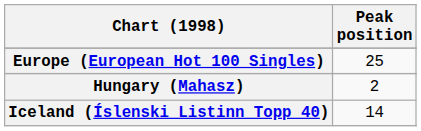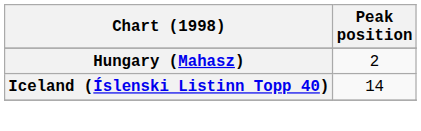 <table class="wikitable sortable plainrowheaders" style="text-align:center">
 <tr>
 <th scope="col">Chart (1998)</th>
 <th scope="col">Peak<br>position</th>
 </tr>
 <tr>
 </tr>
 <tr>
 </tr>
 <tr>
 </tr>
 <tr>
-</tr>
-<tr>
-<th scope="row">Europe (<a href='#'>European Hot 100 Singles</a>)</th>
-<td>25</td>
 </tr>
 <tr>
 </tr>
 <tr>
 </tr>
 <tr>
 </tr>
 <tr>
 <th scope="row">Hungary (<a href='#'>Mahasz</a>)</th>
 <td>2</td>
 </tr>
 <tr>
 <th scope="row">Iceland (<a href='#'>Íslenski Listinn Topp 40</a>)</th>
 <td>14</td>
 </tr>
 <tr>
 </tr>
 <tr>
 </tr>
 <tr>
 </tr>
 <tr>
 </tr>
 <tr>
 </tr>
 <tr>
 </tr>
 <tr>
 </tr>
 <tr>
 </tr>
 <tr>
 </tr>
 </table>
